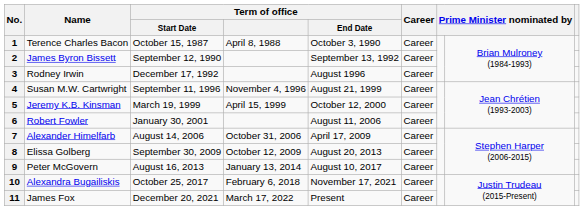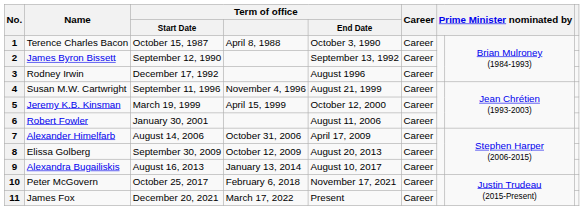 <table class="wikitable">
 <tr>
 <th rowspan="2">No.</th>
 <th rowspan="2">Name</th>
 <th colspan="3">Term of office</th>
 <th rowspan="2">Career</th>
 <th rowspan="2"; colspan="2"><a href='#'>Prime Minister</a> nominated by</th>
 <th rowspan="2"></th>
 </tr>
 <tr>
 <th><small>Start Date</small></th>
 <th><small></small></th>
 <th><small>End Date</small></th>
 </tr>
 <tr>
 <th>1</th>
 <td>Terence Charles Bacon</td>
 <td>October 15, 1987</td>
 <td>April 8, 1988</td>
 <td>October 3, 1990</td>
 <td>Career</td>
 <td rowspan="3" ></td>
 <td rowspan="3" style="text-align:center"><a href='#'>Brian Mulroney</a><br><small>(1984-1993)</small></td>
 <td></td>
 </tr>
 <tr>
 <th>2</th>
 <td><a href='#'>James Byron Bissett</a></td>
 <td>September 12, 1990</td>
 <td></td>
 <td>September 13, 1992</td>
 <td>Career</td>
 <td></td>
 </tr>
 <tr>
 <th>3</th>
 <td>Rodney Irwin</td>
 <td>December 17, 1992</td>
 <td></td>
 <td>August 1996</td>
 <td>Career</td>
 <td></td>
 </tr>
 <tr>
 <th>4</th>
 <td>Susan M.W. Cartwright</td>
 <td>September 11, 1996</td>
 <td>November 4, 1996</td>
 <td>August 21, 1999</td>
 <td>Career</td>
 <td rowspan="3" ></td>
 <td rowspan="3" style="text-align:center"><a href='#'>Jean Chrétien</a><br><small>(1993-2003)</small></td>
 <td></td>
 </tr>
 <tr>
 <th>5</th>
 <td><a href='#'>Jeremy K.B. Kinsman</a></td>
 <td>March 19, 1999</td>
 <td>April 15, 1999</td>
 <td>October 12, 2000</td>
 <td>Career</td>
 <td></td>
 </tr>
 <tr>
 <th>6</th>
 <td><a href='#'>Robert Fowler</a></td>
 <td>January 30, 2001</td>
 <td></td>
 <td>August 11, 2006</td>
 <td>Career</td>
 <td></td>
 </tr>
 <tr>
 <th>7</th>
 <td><a href='#'>Alexander Himelfarb</a></td>
 <td>August 14, 2006</td>
 <td>October 31, 2006</td>
 <td>April 17, 2009</td>
 <td>Career</td>
 <td rowspan="3" ></td>
 <td rowspan="3" style="text-align:center"><a href='#'>Stephen Harper</a><br><small>(2006-2015)</small></td>
 <td></td>
 </tr>
 <tr>
 <th>8</th>
 <td>Elissa Golberg</td>
 <td>September 30, 2009</td>
 <td>October 12, 2009</td>
 <td>August 20, 2013</td>
 <td>Career</td>
 <td></td>
 </tr>
 <tr>
 <th>9</th>
-<td>Peter McGovern</td>
+<td><a href='#'>Alexandra Bugailiskis</a></td>
 <td>August 16, 2013</td>
 <td>January 13, 2014</td>
 <td>August 10, 2017</td>
 <td>Career</td>
 <td></td>
 </tr>
 <tr>
 <th>10</th>
-<td><a href='#'>Alexandra Bugailiskis</a></td>
+<td>Peter McGovern</td>
 <td>October 25, 2017</td>
 <td>February 6, 2018</td>
 <td>November 17, 2021</td>
 <td>Career</td>
 <td rowspan="2" ></td>
 <td rowspan="2" style="text-align:center"><a href='#'>Justin Trudeau</a><br><small>(2015-Present)</small></td>
 <td></td>
 </tr>
 <tr>
 <th>11</th>
 <td>James Fox</td>
 <td>December 20, 2021</td>
 <td>March 17, 2022</td>
 <td>Present</td>
 <td>Career</td>
 <td></td>
 </tr>
 </table>
